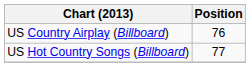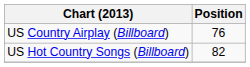 <table class="wikitable sortable">
 <tr>
 <th scope="col">Chart (2013)</th>
 <th scope="col">Position</th>
 </tr>
 <tr>
 <td>US <a href='#'>Country Airplay</a> (<em><a href='#'>Billboard</a></em>)</td>
 <td align="center">76</td>
 </tr>
 <tr>
 <td>US <a href='#'>Hot Country Songs</a> (<em><a href='#'>Billboard</a></em>)</td>
-<td align="center">77</td>
+<td align="center">82</td>
 </tr>
 <tr>
 </tr>
 </table>
